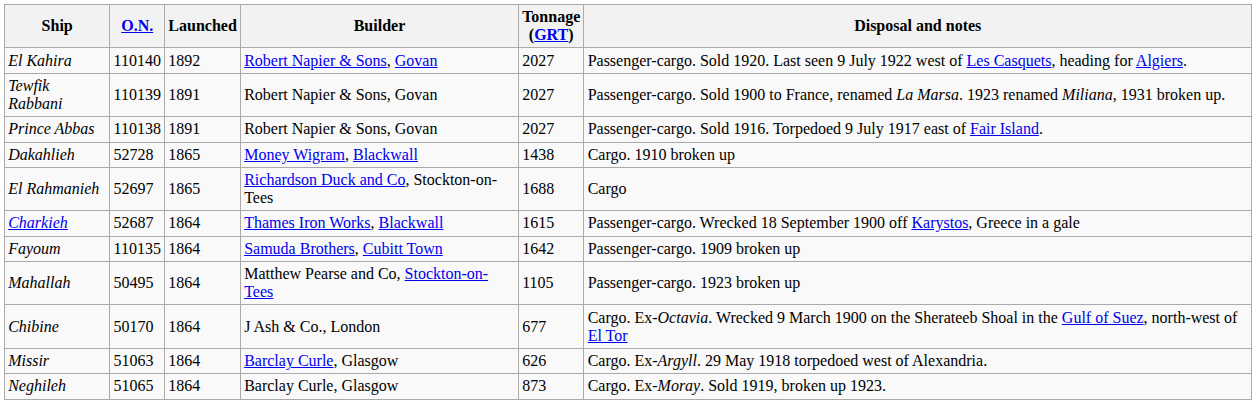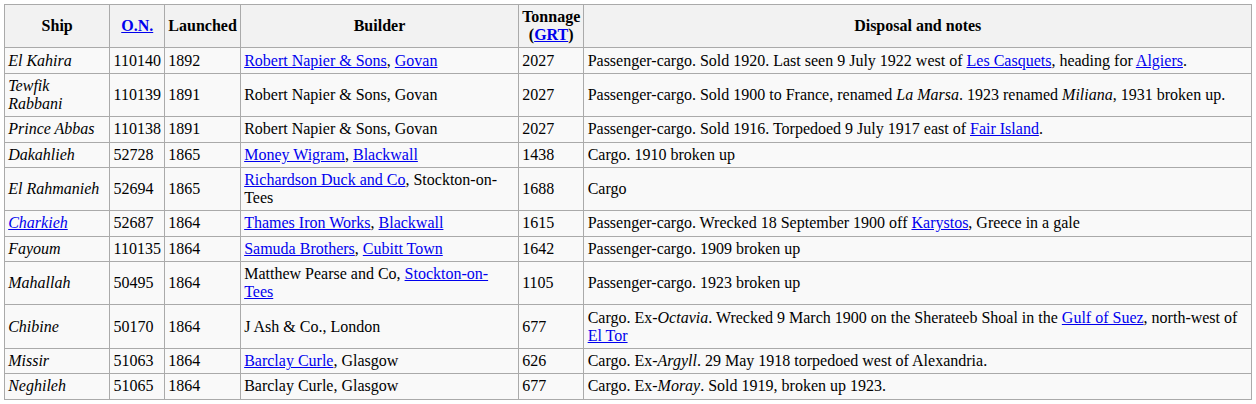 <table class="wikitable">
 <tr>
 <th>Ship</th>
 <th><a href='#'>O.N.</a></th>
 <th>Launched</th>
 <th>Builder</th>
 <th>Tonnage<br>(<a href='#'>GRT</a>)</th>
 <th>Disposal and notes</th>
 </tr>
 <tr>
 <td><em>El Kahira</em></td>
 <td>110140</td>
 <td>1892</td>
 <td><a href='#'>Robert Napier & Sons</a>, <a href='#'>Govan</a></td>
 <td>2027</td>
 <td>Passenger-cargo. Sold 1920. Last seen 9 July 1922  west of <a href='#'>Les Casquets</a>, heading for <a href='#'>Algiers</a>.</td>
 </tr>
 <tr>
 <td><em>Tewfik Rabbani</em></td>
 <td>110139</td>
 <td>1891</td>
 <td>Robert Napier & Sons, Govan</td>
 <td>2027</td>
 <td>Passenger-cargo. Sold 1900 to France, renamed <em>La Marsa</em>. 1923 renamed <em>Miliana</em>, 1931 broken up.</td>
 </tr>
 <tr>
 <td><em>Prince Abbas</em></td>
 <td>110138</td>
 <td>1891</td>
 <td>Robert Napier & Sons, Govan</td>
 <td>2027</td>
 <td>Passenger-cargo. Sold 1916. Torpedoed 9 July 1917  east of <a href='#'>Fair Island</a>.</td>
 </tr>
 <tr>
 <td><em>Dakahlieh</em></td>
 <td>52728</td>
 <td>1865</td>
 <td><a href='#'>Money Wigram</a>, <a href='#'>Blackwall</a></td>
 <td>1438</td>
 <td>Cargo. 1910 broken up</td>
 </tr>
 <tr>
 <td><em>El Rahmanieh</em></td>
-<td>52697</td>
+<td>52694</td>
 <td>1865</td>
 <td><a href='#'>Richardson Duck and Co</a>, Stockton-on-Tees</td>
 <td>1688</td>
 <td>Cargo</td>
 </tr>
 <tr>
 <td><em><a href='#'>Charkieh</a></em></td>
 <td>52687</td>
 <td>1864</td>
 <td><a href='#'>Thames Iron Works</a>, <a href='#'>Blackwall</a></td>
 <td>1615</td>
 <td>Passenger-cargo. Wrecked 18 September 1900 off <a href='#'>Karystos</a>, Greece in a gale</td>
 </tr>
 <tr>
 <td><em>Fayoum</em></td>
 <td>110135</td>
 <td>1864</td>
 <td><a href='#'>Samuda Brothers</a>, <a href='#'>Cubitt Town</a></td>
 <td>1642</td>
 <td>Passenger-cargo. 1909 broken up</td>
 </tr>
 <tr>
 <td><em>Mahallah</em></td>
 <td>50495</td>
 <td>1864</td>
 <td>Matthew Pearse and Co, <a href='#'>Stockton-on-Tees</a></td>
 <td>1105</td>
 <td>Passenger-cargo. 1923 broken up</td>
 </tr>
 <tr>
 <td><em>Chibine</em></td>
 <td>50170</td>
 <td>1864</td>
 <td>J Ash & Co., London</td>
 <td>677</td>
 <td>Cargo. Ex-<em>Octavia</em>. Wrecked 9 March 1900 on the Sherateeb Shoal in the <a href='#'>Gulf of Suez</a>,  north-west of <a href='#'>El Tor</a></td>
 </tr>
 <tr>
 <td><em>Missir</em></td>
 <td>51063</td>
 <td>1864</td>
 <td><a href='#'>Barclay Curle</a>, Glasgow</td>
 <td>626</td>
 <td>Cargo. Ex-<em>Argyll</em>. 29 May 1918 torpedoed  west of Alexandria.</td>
 </tr>
 <tr>
 <td><em>Neghileh</em></td>
 <td>51065</td>
 <td>1864</td>
 <td>Barclay Curle, Glasgow</td>
-<td>873</td>
+<td>677</td>
 <td>Cargo. Ex-<em>Moray</em>. Sold 1919, broken up 1923.</td>
 </tr>
 </table>
